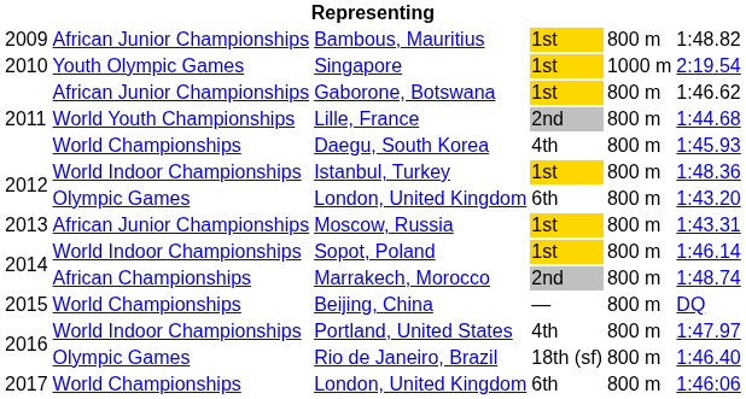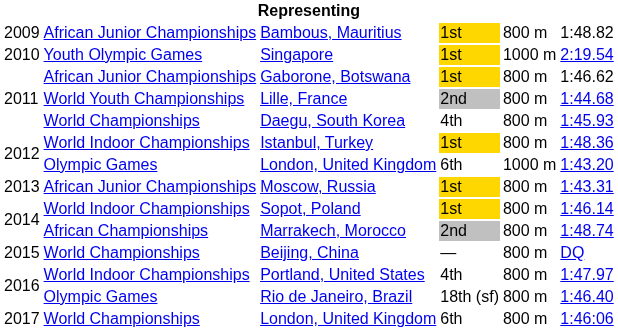 <table>
 <tr>
 <th colspan="6">Representing </th>
 </tr>
 <tr>
 <td>2009</td>
 <td><a href='#'>African Junior Championships</a></td>
 <td><a href='#'>Bambous, Mauritius</a></td>
 <td bgcolor=gold>1st</td>
 <td>800 m</td>
 <td>1:48.82</td>
 </tr>
 <tr>
 <td>2010</td>
 <td><a href='#'>Youth Olympic Games</a></td>
 <td><a href='#'>Singapore</a></td>
 <td bgcolor=gold>1st</td>
 <td>1000 m</td>
 <td><a href='#'>2:19.54</a></td>
 </tr>
 <tr>
 <td rowspan=3>2011</td>
 <td><a href='#'>African Junior Championships</a></td>
 <td><a href='#'>Gaborone, Botswana</a></td>
 <td bgcolor=gold>1st</td>
 <td>800 m</td>
 <td>1:46.62</td>
 </tr>
 <tr>
 <td><a href='#'>World Youth Championships</a></td>
 <td><a href='#'>Lille, France</a></td>
 <td bgcolor=silver>2nd</td>
 <td>800 m</td>
 <td><a href='#'>1:44.68</a></td>
 </tr>
 <tr>
 <td><a href='#'>World Championships</a></td>
 <td><a href='#'>Daegu, South Korea</a></td>
 <td>4th</td>
 <td>800 m</td>
 <td><a href='#'>1:45.93</a></td>
 </tr>
 <tr>
 <td rowspan=2>2012</td>
 <td><a href='#'>World Indoor Championships</a></td>
 <td><a href='#'>Istanbul, Turkey</a></td>
 <td bgcolor=gold>1st</td>
 <td>800 m</td>
 <td><a href='#'>1:48.36</a></td>
 </tr>
 <tr>
 <td><a href='#'>Olympic Games</a></td>
 <td><a href='#'>London, United Kingdom</a></td>
 <td>6th</td>
-<td>800 m</td>
+<td>1000 m</td>
 <td><a href='#'>1:43.20</a></td>
 </tr>
 <tr>
 <td>2013</td>
 <td><a href='#'>African Junior Championships</a></td>
 <td><a href='#'>Moscow, Russia</a></td>
 <td bgcolor=gold>1st</td>
 <td>800 m</td>
 <td><a href='#'>1:43.31</a></td>
 </tr>
 <tr>
 <td rowspan=2>2014</td>
 <td><a href='#'>World Indoor Championships</a></td>
 <td><a href='#'>Sopot, Poland</a></td>
 <td bgcolor=gold>1st</td>
 <td>800 m</td>
 <td><a href='#'>1:46.14</a></td>
 </tr>
 <tr>
 <td><a href='#'>African Championships</a></td>
 <td><a href='#'>Marrakech, Morocco</a></td>
 <td bgcolor=silver>2nd</td>
 <td>800 m</td>
 <td><a href='#'>1:48.74</a></td>
 </tr>
 <tr>
 <td>2015</td>
 <td><a href='#'>World Championships</a></td>
 <td><a href='#'>Beijing, China</a></td>
 <td>—</td>
 <td>800 m</td>
 <td><a href='#'>DQ</a></td>
 </tr>
 <tr>
 <td rowspan=2>2016</td>
 <td><a href='#'>World Indoor Championships</a></td>
 <td><a href='#'>Portland, United States</a></td>
 <td>4th</td>
 <td>800 m</td>
 <td><a href='#'>1:47.97</a></td>
 </tr>
 <tr>
 <td><a href='#'>Olympic Games</a></td>
 <td><a href='#'>Rio de Janeiro, Brazil</a></td>
 <td>18th (sf)</td>
 <td>800 m</td>
 <td><a href='#'>1:46.40</a></td>
 </tr>
 <tr>
 <td>2017</td>
 <td><a href='#'>World Championships</a></td>
 <td><a href='#'>London, United Kingdom</a></td>
 <td>6th</td>
 <td>800 m</td>
 <td><a href='#'>1:46:06</a></td>
 </tr>
 </table>
